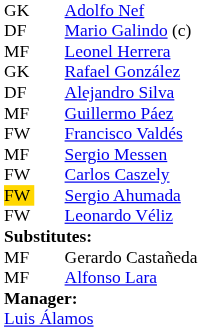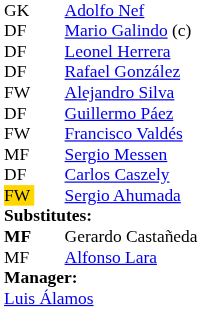 <table cellspacing="0" cellpadding="0" style="font-size:90%; margin:0.2em auto;">
 <tr>
 <th width="25"></th>
 <th width="25"></th>
 </tr>
 <tr>
 <td>GK</td>
 <td></td>
 <td> <a href='#'>Adolfo Nef</a></td>
 </tr>
 <tr>
 <td>DF</td>
 <td></td>
 <td> <a href='#'>Mario Galindo</a> (c)</td>
 </tr>
 <tr>
-<td>MF</td>
+<td>DF</td>
 <td></td>
 <td> <a href='#'>Leonel Herrera</a></td>
 </tr>
 <tr>
-<td>GK</td>
+<td>DF</td>
 <td></td>
 <td> <a href='#'>Rafael González</a></td>
 </tr>
 <tr>
-<td>DF</td>
+<td>FW</td>
 <td></td>
 <td> <a href='#'>Alejandro Silva</a></td>
 <td></td>
 <td></td>
 </tr>
 <tr>
-<td>MF</td>
+<td>DF</td>
 <td></td>
 <td> <a href='#'>Guillermo Páez</a></td>
 </tr>
 <tr>
 <td>FW</td>
 <td></td>
 <td> <a href='#'>Francisco Valdés</a></td>
 </tr>
 <tr>
 <td>MF</td>
 <td></td>
 <td> <a href='#'>Sergio Messen</a></td>
 </tr>
 <tr>
-<td>FW</td>
+<td>DF</td>
 <td></td>
 <td> <a href='#'>Carlos Caszely</a></td>
 </tr>
 <tr>
 <td style="background: gold;">FW</td>
 <td></td>
 <td> <a href='#'>Sergio Ahumada</a></td>
 </tr>
 <tr>
-<td>FW</td>
-<td></td>
-<td> <a href='#'>Leonardo Véliz</a></td>
-<td></td>
-<td></td>
-</tr>
-<tr>
 <td colspan=3><strong>Substitutes:</strong></td>
 </tr>
 <tr>
-<td>MF</td>
+<td><strong>MF</strong></td>
 <td></td>
 <td> Gerardo Castañeda</td>
 <td></td>
 <td></td>
 </tr>
 <tr>
 <td>MF</td>
 <td></td>
 <td> <a href='#'>Alfonso Lara</a></td>
 <td></td>
 <td></td>
 </tr>
 <tr>
 <td colspan=3><strong>Manager:</strong></td>
 </tr>
 <tr>
 <td colspan=4> <a href='#'>Luis Álamos</a></td>
 </tr>
 </table>
